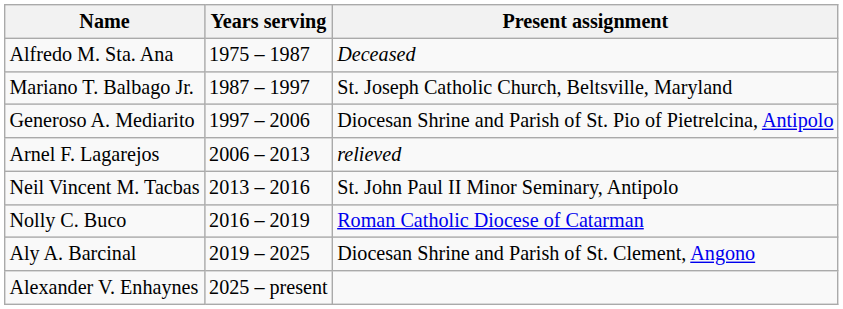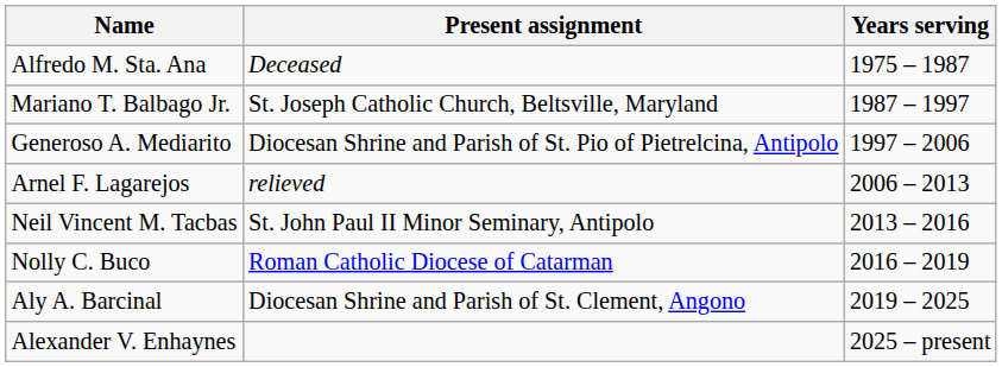 <table class="wikitable" style="font-size:90%;">
 <tr>
 <th>Name</th>
+<th>Present assignment</th>
 <th>Years serving</th>
-<th>Present assignment</th>
 </tr>
 <tr>
 <td>Alfredo M. Sta. Ana</td>
+<td><em>Deceased</em></td>
 <td>1975 – 1987</td>
-<td><em>Deceased</em></td>
 </tr>
 <tr>
 <td>Mariano T. Balbago Jr.</td>
+<td>St. Joseph Catholic Church, Beltsville, Maryland</td>
 <td>1987 – 1997</td>
-<td>St. Joseph Catholic Church, Beltsville, Maryland</td>
 </tr>
 <tr>
 <td>Generoso A. Mediarito</td>
+<td>Diocesan Shrine and Parish of St. Pio of Pietrelcina, <a href='#'>Antipolo</a></td>
 <td>1997 – 2006</td>
-<td>Diocesan Shrine and Parish of St. Pio of Pietrelcina, <a href='#'>Antipolo</a></td>
 </tr>
 <tr>
 <td>Arnel F. Lagarejos</td>
+<td><em>relieved</em></td>
 <td>2006 – 2013</td>
-<td><em>relieved</em></td>
 </tr>
 <tr>
 <td>Neil Vincent M. Tacbas</td>
+<td>St. John Paul II Minor Seminary, Antipolo</td>
 <td>2013 – 2016</td>
-<td>St. John Paul II Minor Seminary, Antipolo</td>
 </tr>
 <tr>
 <td>Nolly C. Buco</td>
+<td><a href='#'>Roman Catholic Diocese of Catarman</a></td>
 <td>2016 – 2019</td>
-<td><a href='#'>Roman Catholic Diocese of Catarman</a></td>
 </tr>
 <tr>
 <td>Aly A. Barcinal</td>
+<td>Diocesan Shrine and Parish of St. Clement, <a href='#'>Angono</a></td>
 <td>2019 – 2025</td>
-<td>Diocesan Shrine and Parish of St. Clement, <a href='#'>Angono</a></td>
 </tr>
 <tr>
 <td>Alexander V. Enhaynes</td>
+<td></td>
 <td>2025 – present</td>
-<td></td>
 </tr>
 </table>
